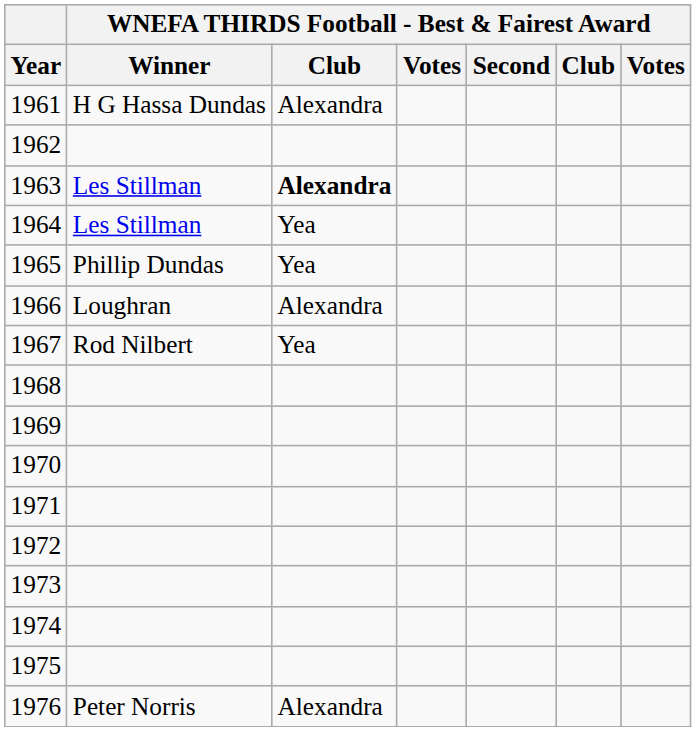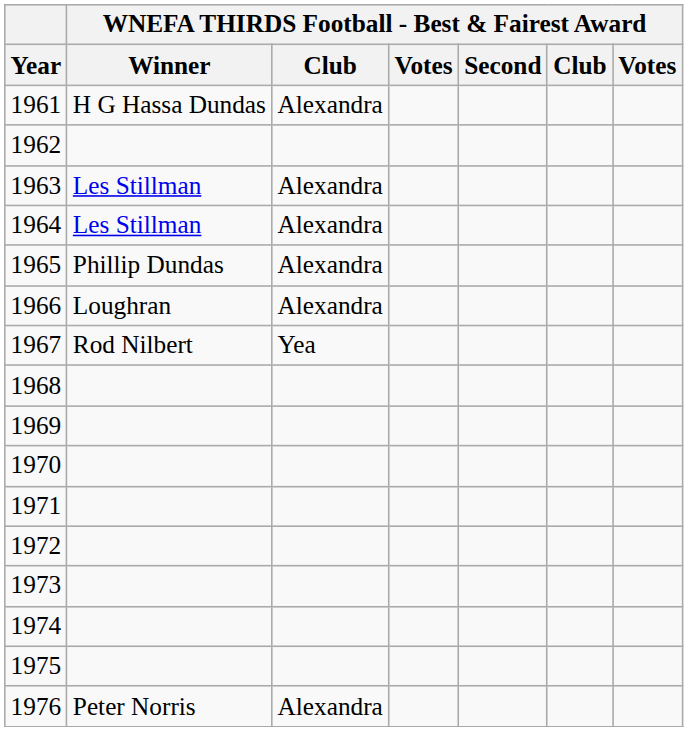 <table class="wikitable collapsible collapsed">
 <tr>
 <th></th>
 <th colspan=9>WNEFA THIRDS Football - Best & Fairest Award</th>
 </tr>
 <tr>
 <th>Year</th>
 <th><span>Winner</span></th>
 <th>Club</th>
 <th>Votes</th>
 <th>Second</th>
 <th>Club</th>
 <th>Votes</th>
 </tr>
 <tr>
 <td>1961</td>
 <td>H G Hassa Dundas</td>
 <td>Alexandra</td>
 <td></td>
 <td></td>
 <td></td>
 <td></td>
 </tr>
 <tr>
 <td>1962</td>
 <td></td>
 <td></td>
 <td></td>
 <td></td>
 <td></td>
 <td></td>
 </tr>
 <tr>
 <td>1963</td>
 <td><a href='#'>Les Stillman</a></td>
-<td><strong>Alexandra</strong></td>
+<td>Alexandra</td>
 <td></td>
 <td></td>
 <td></td>
 <td></td>
 </tr>
 <tr>
 <td>1964</td>
 <td><a href='#'>Les Stillman</a></td>
-<td>Yea</td>
+<td>Alexandra</td>
 <td></td>
 <td></td>
 <td></td>
 <td></td>
 </tr>
 <tr>
 <td>1965</td>
 <td>Phillip Dundas</td>
-<td>Yea</td>
+<td>Alexandra</td>
 <td></td>
 <td></td>
 <td></td>
 <td></td>
 </tr>
 <tr>
 <td>1966</td>
 <td>Loughran</td>
 <td>Alexandra</td>
 <td></td>
 <td></td>
 <td></td>
 <td></td>
 </tr>
 <tr>
 <td>1967</td>
 <td>Rod Nilbert</td>
 <td>Yea</td>
 <td></td>
 <td></td>
 <td></td>
 <td></td>
 </tr>
 <tr>
 <td>1968</td>
 <td></td>
 <td></td>
 <td></td>
 <td></td>
 <td></td>
 <td></td>
 </tr>
 <tr>
 <td>1969</td>
 <td></td>
 <td></td>
 <td></td>
 <td></td>
 <td></td>
 <td></td>
 </tr>
 <tr>
 <td>1970</td>
 <td></td>
 <td></td>
 <td></td>
 <td></td>
 <td></td>
 <td></td>
 </tr>
 <tr>
 <td>1971</td>
 <td></td>
 <td></td>
 <td></td>
 <td></td>
 <td></td>
 <td></td>
 </tr>
 <tr>
 <td>1972</td>
 <td></td>
 <td></td>
 <td></td>
 <td></td>
 <td></td>
 <td></td>
 </tr>
 <tr>
 <td>1973</td>
 <td></td>
 <td></td>
 <td></td>
 <td></td>
 <td></td>
 <td></td>
 </tr>
 <tr>
 <td>1974</td>
 <td></td>
 <td></td>
 <td></td>
 <td></td>
 <td></td>
 <td></td>
 </tr>
 <tr>
 <td>1975</td>
 <td></td>
 <td></td>
 <td></td>
 <td></td>
 <td></td>
 <td></td>
 </tr>
 <tr>
 <td>1976</td>
 <td>Peter Norris</td>
 <td>Alexandra</td>
 <td></td>
 <td></td>
 <td></td>
 <td></td>
 </tr>
 <tr>
 </tr>
 </table>
